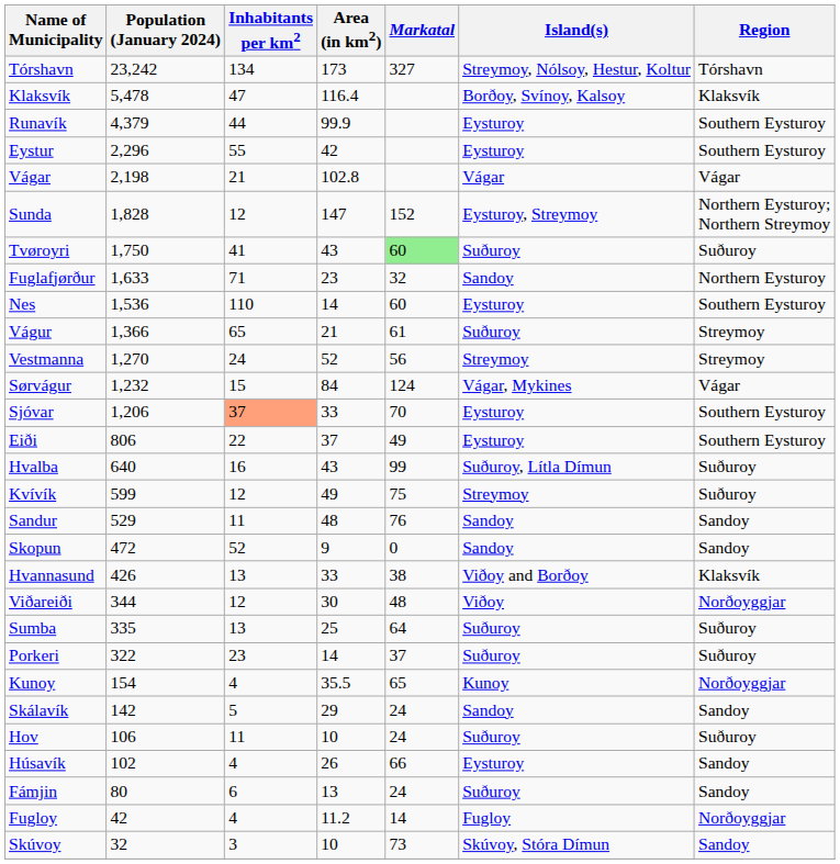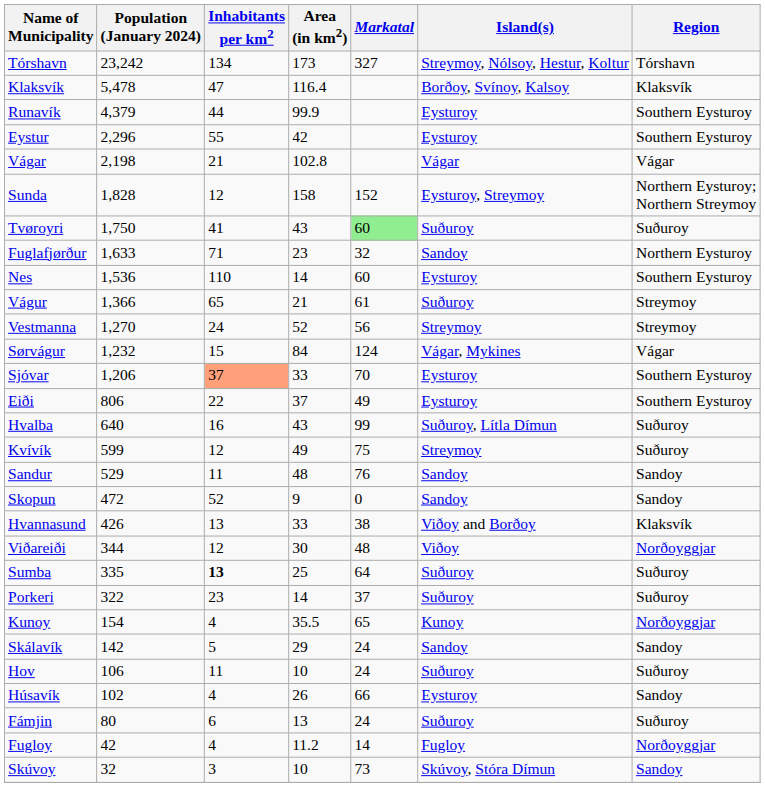 <table class="wikitable sortable">
 <tr>
 <th>Name of<br>Municipality</th>
 <th>Population<br>(January 2024)</th>
 <th><a href='#'>Inhabitants<br>per km<sup>2</sup></a></th>
 <th>Area<br>(in km<sup>2</sup>)</th>
 <th><em><a href='#'>Markatal</a></em></th>
 <th><a href='#'>Island(s)</a></th>
 <th><a href='#'>Region</a></th>
 </tr>
 <tr>
 <td><a href='#'>Tórshavn</a></td>
 <td>23,242</td>
 <td>134</td>
 <td>173</td>
 <td>327</td>
 <td><a href='#'>Streymoy</a>, <a href='#'>Nólsoy</a>, <a href='#'>Hestur</a>, <a href='#'>Koltur</a></td>
 <td>Tórshavn</td>
 </tr>
 <tr>
 <td><a href='#'>Klaksvík</a></td>
 <td>5,478</td>
 <td>47</td>
 <td>116.4</td>
 <td></td>
 <td><a href='#'>Borðoy</a>, <a href='#'>Svínoy</a>, <a href='#'>Kalsoy</a></td>
 <td>Klaksvík</td>
 </tr>
 <tr>
 <td><a href='#'>Runavík</a></td>
 <td>4,379</td>
 <td>44</td>
 <td>99.9</td>
 <td></td>
 <td><a href='#'>Eysturoy</a></td>
 <td>Southern Eysturoy</td>
 </tr>
 <tr>
 <td><a href='#'>Eystur</a></td>
 <td>2,296</td>
 <td>55</td>
 <td>42</td>
 <td></td>
 <td><a href='#'>Eysturoy</a></td>
 <td>Southern Eysturoy</td>
 </tr>
 <tr>
 <td><a href='#'>Vágar</a></td>
 <td>2,198</td>
 <td>21</td>
 <td>102.8</td>
 <td></td>
 <td><a href='#'>Vágar</a></td>
 <td>Vágar</td>
 </tr>
 <tr>
 <td><a href='#'>Sunda</a></td>
 <td>1,828</td>
 <td>12</td>
-<td>147</td>
+<td>158</td>
 <td>152</td>
 <td><a href='#'>Eysturoy</a>, <a href='#'>Streymoy</a></td>
 <td>Northern Eysturoy;<br>Northern Streymoy</td>
 </tr>
 <tr>
 <td><a href='#'>Tvøroyri</a></td>
 <td>1,750</td>
 <td>41</td>
 <td>43</td>
 <td style="background: lightgreen;">60</td>
 <td><a href='#'>Suðuroy</a></td>
 <td>Suðuroy</td>
 </tr>
 <tr>
 <td><a href='#'>Fuglafjørður</a></td>
 <td>1,633</td>
 <td>71</td>
 <td>23</td>
 <td>32</td>
 <td><a href='#'>Sandoy</a></td>
 <td>Northern Eysturoy</td>
 </tr>
 <tr>
 <td><a href='#'>Nes</a></td>
 <td>1,536</td>
 <td>110</td>
 <td>14</td>
 <td>60</td>
 <td><a href='#'>Eysturoy</a></td>
 <td>Southern Eysturoy</td>
 </tr>
 <tr>
 <td><a href='#'>Vágur</a></td>
 <td>1,366</td>
 <td>65</td>
 <td>21</td>
 <td>61</td>
 <td><a href='#'>Suðuroy</a></td>
 <td>Streymoy</td>
 </tr>
 <tr>
 <td><a href='#'>Vestmanna</a></td>
 <td>1,270</td>
 <td>24</td>
 <td>52</td>
 <td>56</td>
 <td><a href='#'>Streymoy</a></td>
 <td>Streymoy</td>
 </tr>
 <tr>
 <td><a href='#'>Sørvágur</a></td>
 <td>1,232</td>
 <td>15</td>
 <td>84</td>
 <td>124</td>
 <td><a href='#'>Vágar</a>, <a href='#'>Mykines</a></td>
 <td>Vágar</td>
 </tr>
 <tr>
 <td><a href='#'>Sjóvar</a></td>
 <td>1,206</td>
 <td style="background: lightsalmon;">37</td>
 <td>33</td>
 <td>70</td>
 <td><a href='#'>Eysturoy</a></td>
 <td>Southern Eysturoy</td>
 </tr>
 <tr>
 <td><a href='#'>Eiði</a></td>
 <td>806</td>
 <td>22</td>
 <td>37</td>
 <td>49</td>
 <td><a href='#'>Eysturoy</a></td>
 <td>Southern Eysturoy</td>
 </tr>
 <tr>
 <td><a href='#'>Hvalba</a></td>
 <td>640</td>
 <td>16</td>
 <td>43</td>
 <td>99</td>
 <td><a href='#'>Suðuroy</a>, <a href='#'>Lítla Dímun</a></td>
 <td>Suðuroy</td>
 </tr>
 <tr>
 <td><a href='#'>Kvívík</a></td>
 <td>599</td>
 <td>12</td>
 <td>49</td>
 <td>75</td>
 <td><a href='#'>Streymoy</a></td>
 <td>Suðuroy</td>
 </tr>
 <tr>
 <td><a href='#'>Sandur</a></td>
 <td>529</td>
 <td>11</td>
 <td>48</td>
 <td>76</td>
 <td><a href='#'>Sandoy</a></td>
 <td>Sandoy</td>
 </tr>
 <tr>
 <td><a href='#'>Skopun</a></td>
 <td>472</td>
 <td>52</td>
 <td>9</td>
 <td>0</td>
 <td><a href='#'>Sandoy</a></td>
 <td>Sandoy</td>
 </tr>
 <tr>
 <td><a href='#'>Hvannasund</a></td>
 <td>426</td>
 <td>13</td>
 <td>33</td>
 <td>38</td>
 <td><a href='#'>Viðoy</a> and <a href='#'>Borðoy</a></td>
 <td>Klaksvík</td>
 </tr>
 <tr>
 <td><a href='#'>Viðareiði</a></td>
 <td>344</td>
 <td>12</td>
 <td>30</td>
 <td>48</td>
 <td><a href='#'>Viðoy</a></td>
 <td><a href='#'>Norðoyggjar</a></td>
 </tr>
 <tr>
 <td><a href='#'>Sumba</a></td>
 <td>335</td>
-<td>13</td>
+<td><strong>13</strong></td>
 <td>25</td>
 <td>64</td>
 <td><a href='#'>Suðuroy</a></td>
 <td>Suðuroy</td>
 </tr>
 <tr>
 <td><a href='#'>Porkeri</a></td>
 <td>322</td>
 <td>23</td>
 <td>14</td>
 <td>37</td>
 <td><a href='#'>Suðuroy</a></td>
 <td>Suðuroy</td>
 </tr>
 <tr>
 <td><a href='#'>Kunoy</a></td>
 <td>154</td>
 <td>4</td>
 <td>35.5</td>
 <td>65</td>
 <td><a href='#'>Kunoy</a></td>
 <td><a href='#'>Norðoyggjar</a></td>
 </tr>
 <tr>
 <td><a href='#'>Skálavík</a></td>
 <td>142</td>
 <td>5</td>
 <td>29</td>
 <td>24</td>
 <td><a href='#'>Sandoy</a></td>
 <td>Sandoy</td>
 </tr>
 <tr>
 <td><a href='#'>Hov</a></td>
 <td>106</td>
 <td>11</td>
 <td>10</td>
 <td>24</td>
 <td><a href='#'>Suðuroy</a></td>
 <td>Suðuroy</td>
 </tr>
 <tr>
 <td><a href='#'>Húsavík</a></td>
 <td>102</td>
 <td>4</td>
 <td>26</td>
 <td>66</td>
 <td><a href='#'>Eysturoy</a></td>
 <td>Sandoy</td>
 </tr>
 <tr>
 <td><a href='#'>Fámjin</a></td>
 <td>80</td>
 <td>6</td>
 <td>13</td>
 <td>24</td>
 <td><a href='#'>Suðuroy</a></td>
-<td>Sandoy</td>
+<td>Suðuroy</td>
 </tr>
 <tr>
 <td><a href='#'>Fugloy</a></td>
 <td>42</td>
 <td>4</td>
 <td>11.2</td>
 <td>14</td>
 <td><a href='#'>Fugloy</a></td>
 <td><a href='#'>Norðoyggjar</a></td>
 </tr>
 <tr>
 <td><a href='#'>Skúvoy</a></td>
 <td>32</td>
 <td>3</td>
 <td>10</td>
 <td>73</td>
 <td><a href='#'>Skúvoy</a>, <a href='#'>Stóra Dímun</a></td>
 <td><a href='#'>Sandoy</a></td>
 </tr>
 <tr>
 </tr>
 </table>
